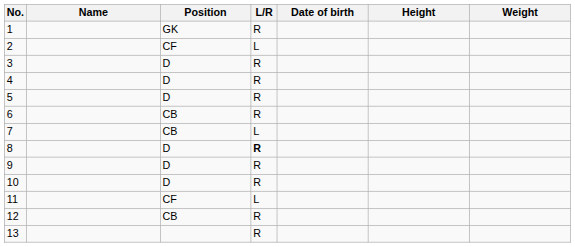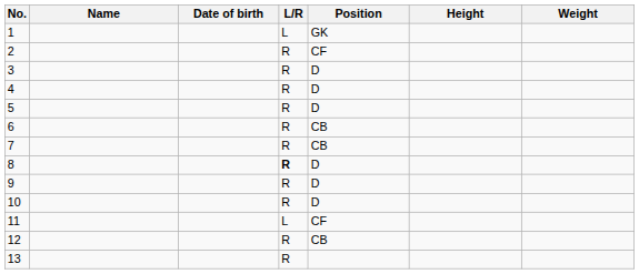 <table class=wikitable sortable style=font-size:100%; text-align:center;>
 <tr>
 <th>No.</th>
 <th style=width:12em>Name</th>
+<th style=width:8em>Date of birth</th>
+<th style=width:2em>L/R</th>
 <th style=width:8em>Position</th>
-<th style=width:2em>L/R</th>
-<th style=width:8em>Date of birth</th>
 <th style=width:9em>Height</th>
 <th style=width:9em>Weight</th>
 </tr>
 <tr>
 <td>1</td>
 <td align=left></td>
+<td></td>
+<td>L</td>
 <td>GK</td>
-<td>R</td>
-<td></td>
 <td></td>
 <td></td>
 </tr>
 <tr>
 <td>2</td>
 <td align=left></td>
+<td></td>
+<td>R</td>
 <td>CF</td>
-<td>L</td>
-<td></td>
 <td></td>
 <td></td>
 </tr>
 <tr>
 <td>3</td>
 <td align=left></td>
+<td></td>
+<td>R</td>
 <td>D</td>
-<td>R</td>
-<td></td>
 <td></td>
 <td></td>
 </tr>
 <tr>
 <td>4</td>
 <td align=left></td>
+<td></td>
+<td>R</td>
 <td>D</td>
-<td>R</td>
-<td></td>
 <td></td>
 <td></td>
 </tr>
 <tr>
 <td>5</td>
 <td align=left></td>
+<td></td>
+<td>R</td>
 <td>D</td>
-<td>R</td>
-<td></td>
 <td></td>
 <td></td>
 </tr>
 <tr>
 <td>6</td>
 <td align=left></td>
+<td></td>
+<td>R</td>
 <td>CB</td>
-<td>R</td>
-<td></td>
 <td></td>
 <td></td>
 </tr>
 <tr>
 <td>7</td>
 <td align=left></td>
+<td></td>
+<td>R</td>
 <td>CB</td>
-<td>L</td>
-<td></td>
 <td></td>
 <td></td>
 </tr>
 <tr>
 <td>8</td>
 <td align=left></td>
+<td></td>
+<td><strong>R</strong></td>
 <td>D</td>
-<td><strong>R</strong></td>
-<td></td>
 <td></td>
 <td></td>
 </tr>
 <tr>
 <td>9</td>
 <td align=left></td>
+<td></td>
+<td>R</td>
 <td>D</td>
-<td>R</td>
-<td></td>
 <td></td>
 <td></td>
 </tr>
 <tr>
 <td>10</td>
 <td align=left></td>
+<td></td>
+<td>R</td>
 <td>D</td>
-<td>R</td>
-<td></td>
 <td></td>
 <td></td>
 </tr>
 <tr>
 <td>11</td>
 <td align=left></td>
+<td></td>
+<td>L</td>
 <td>CF</td>
-<td>L</td>
-<td></td>
 <td></td>
 <td></td>
 </tr>
 <tr>
 <td>12</td>
 <td align=left></td>
+<td></td>
+<td>R</td>
 <td>CB</td>
-<td>R</td>
-<td></td>
 <td></td>
 <td></td>
 </tr>
 <tr>
 <td>13</td>
 <td align=left></td>
 <td></td>
 <td>R</td>
 <td></td>
 <td></td>
 <td></td>
 </tr>
 </table>
